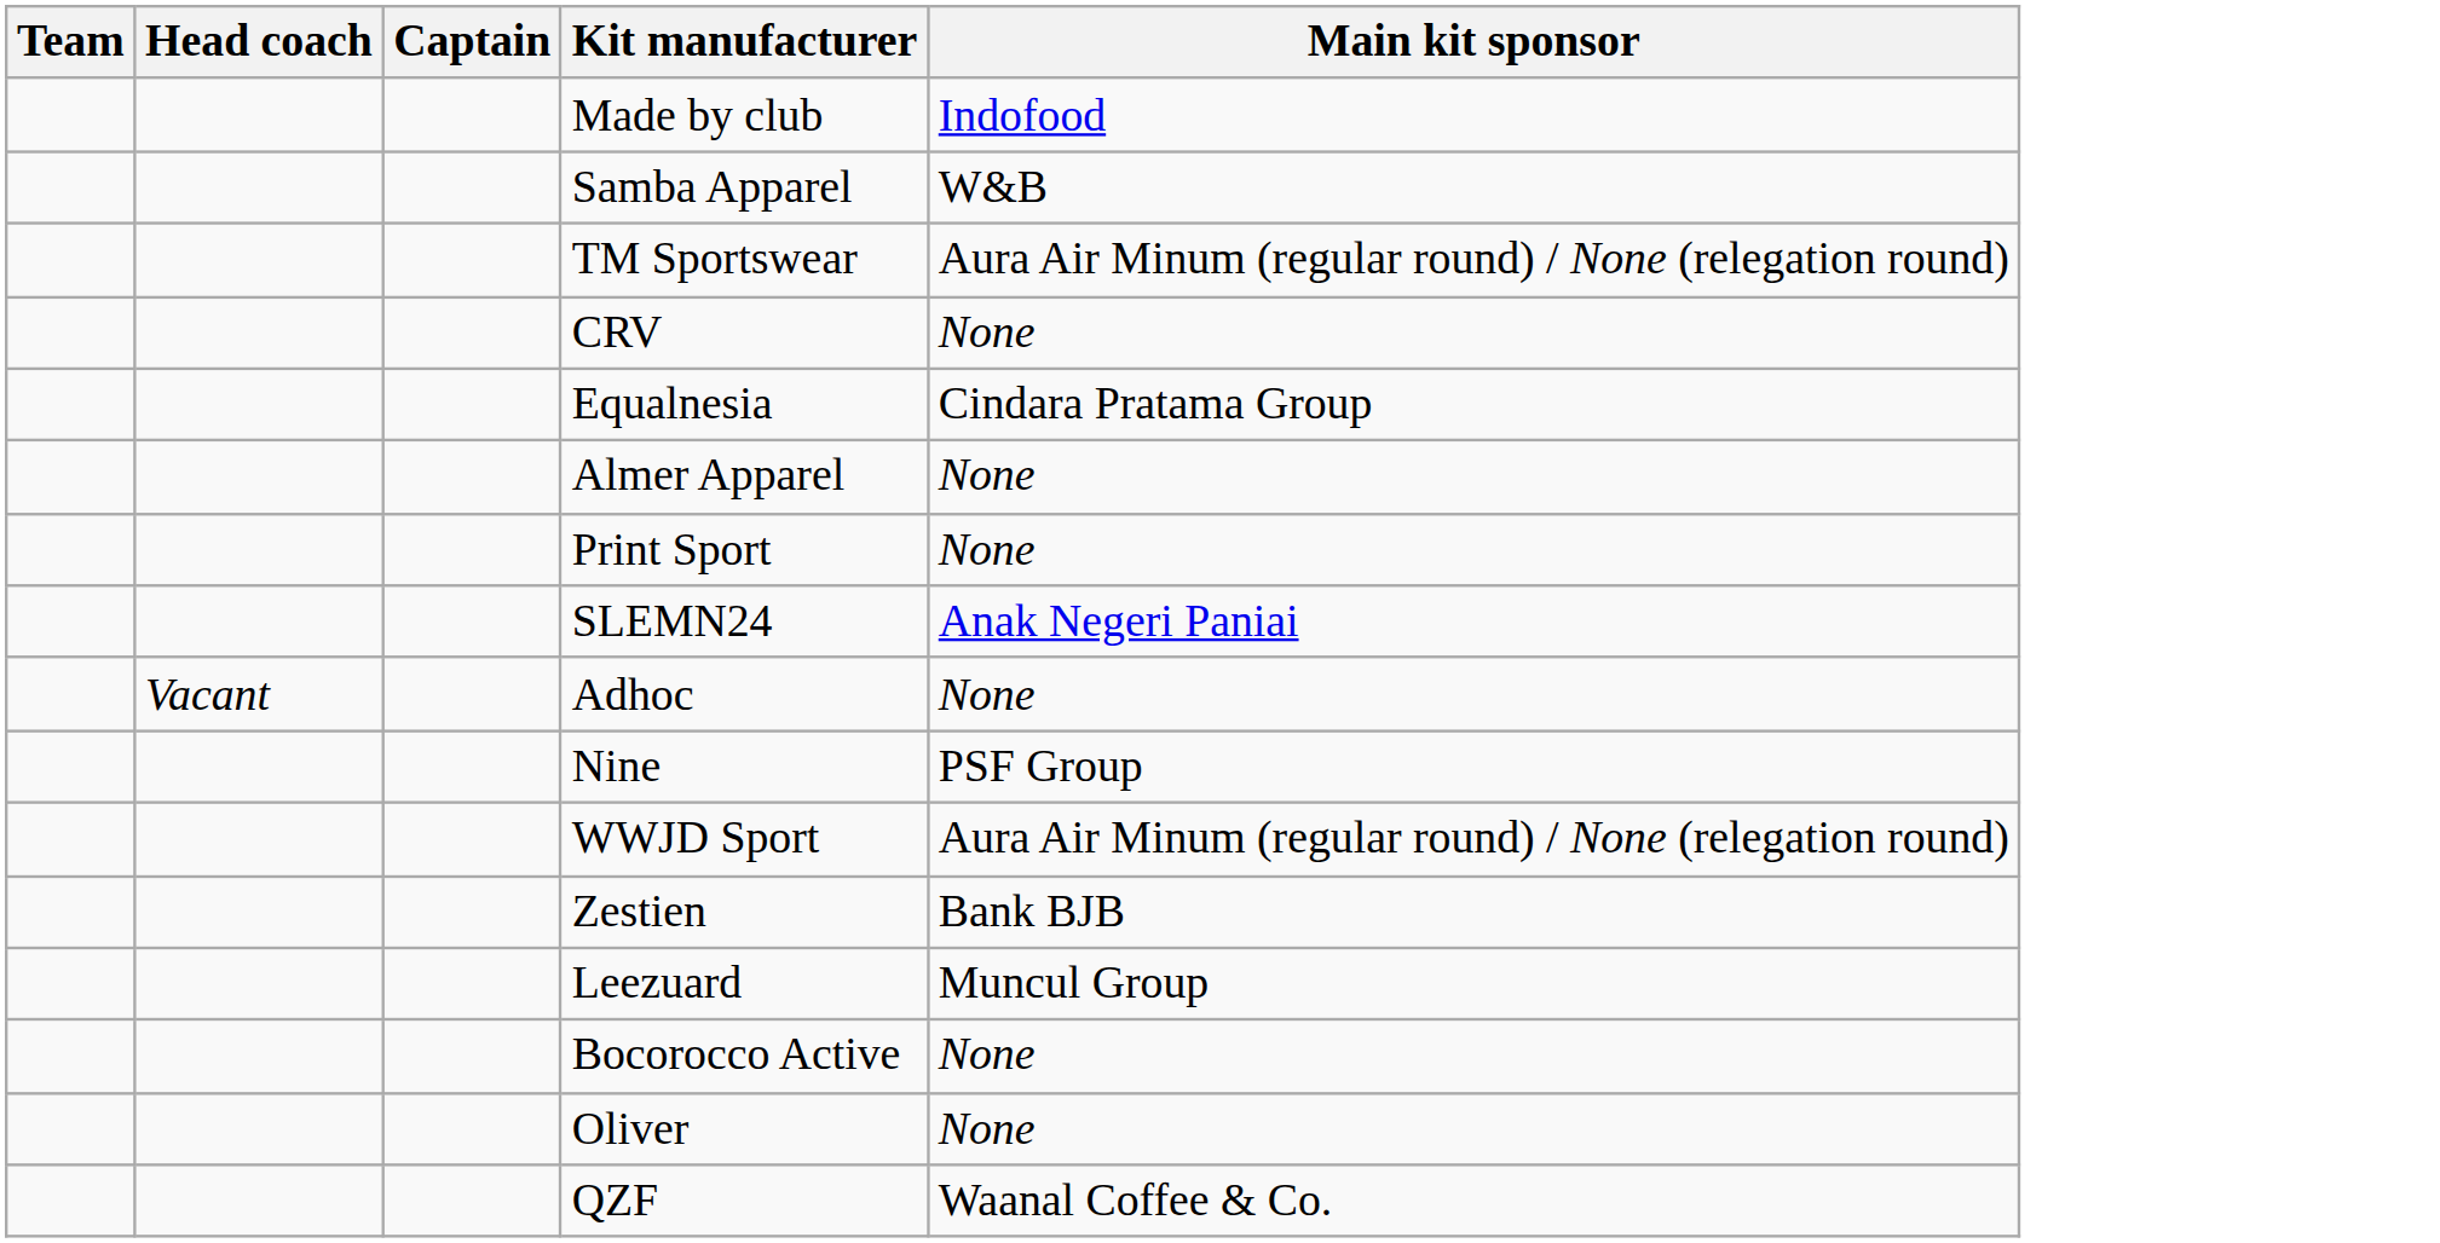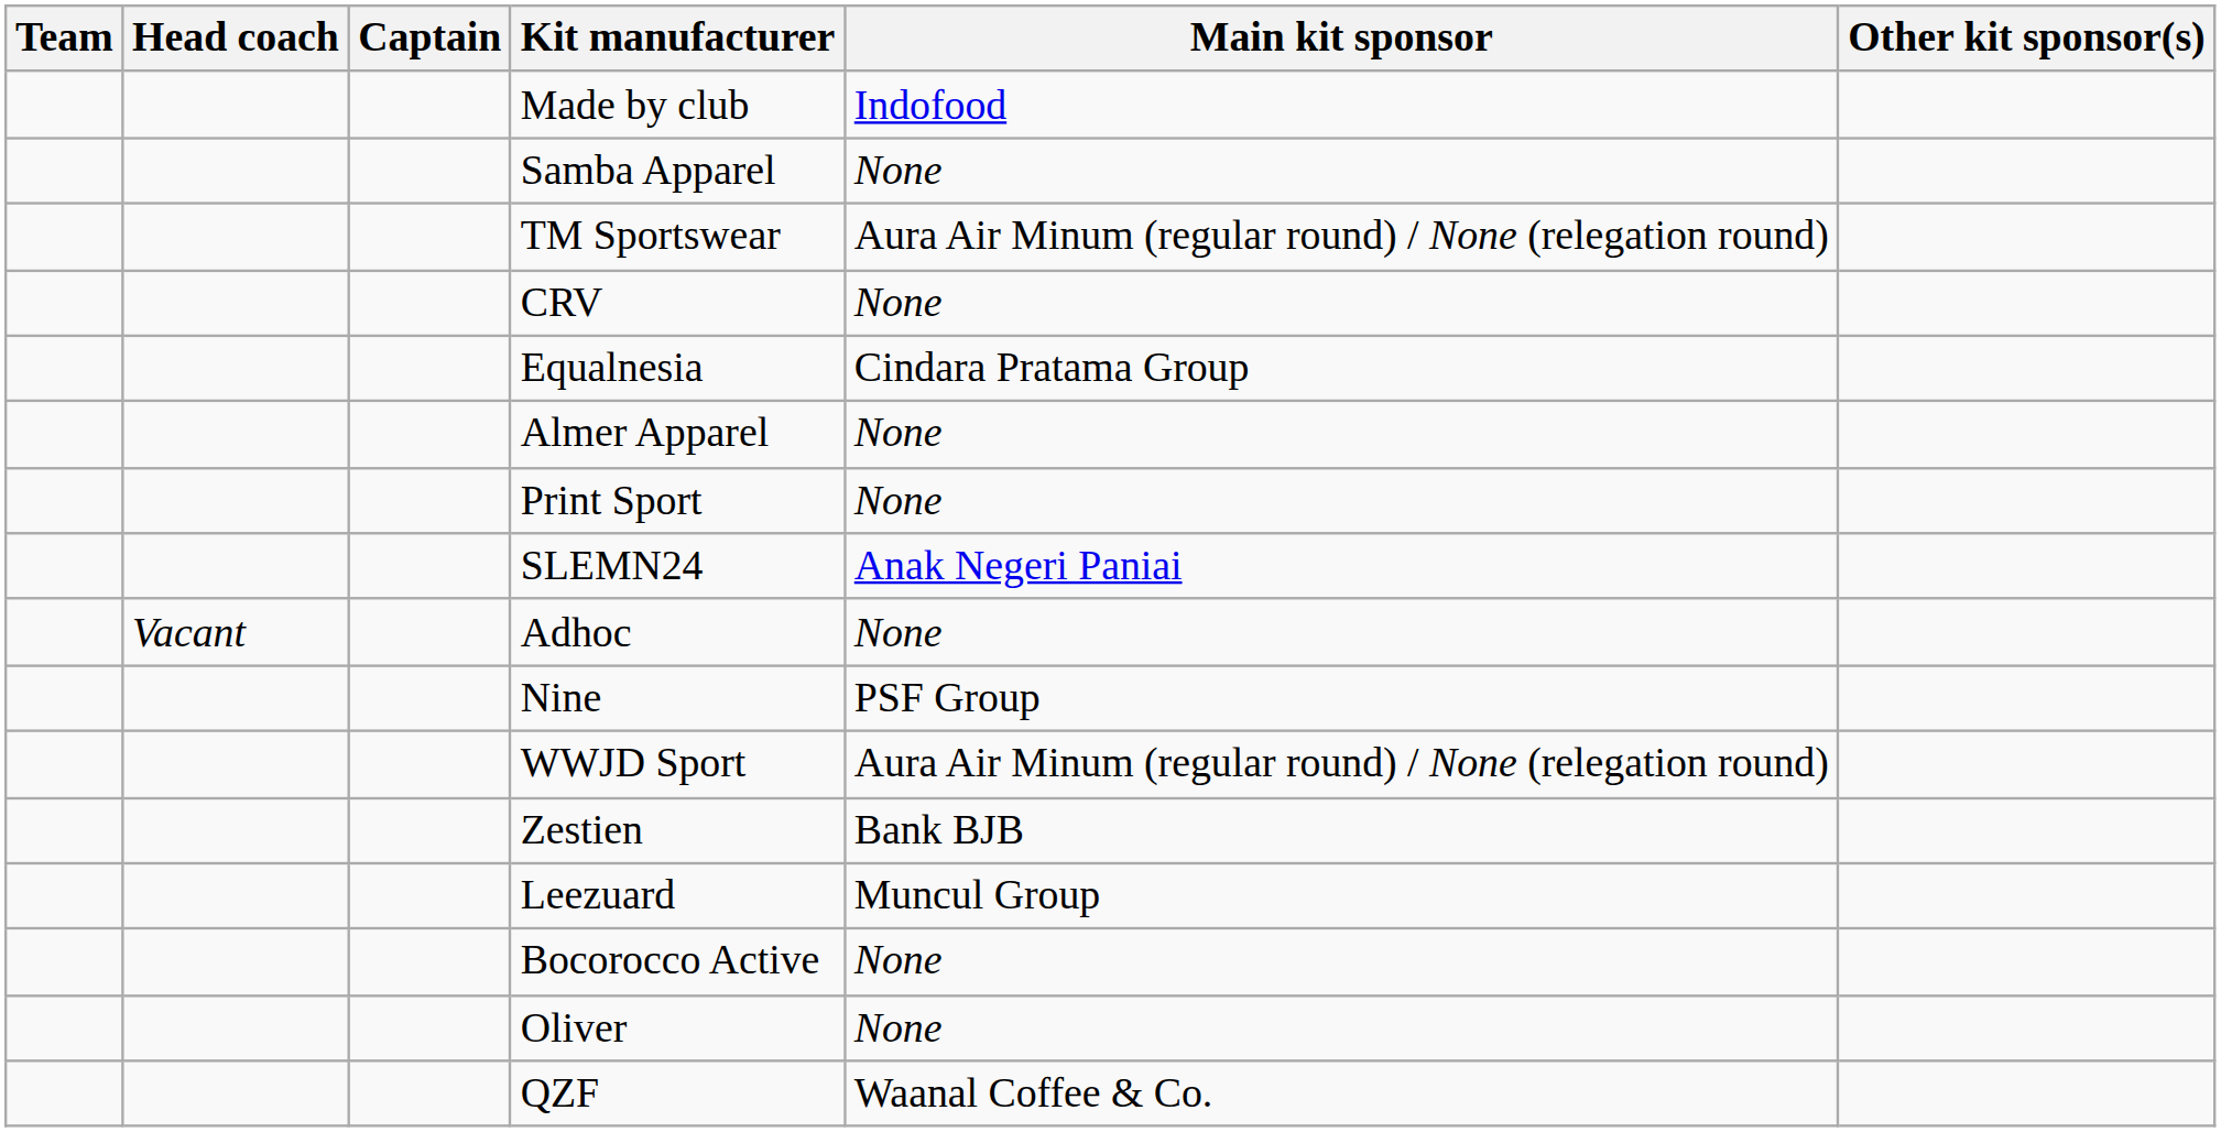 <table class="wikitable">
 <tr>
 <th>Team</th>
 <th>Head coach</th>
 <th>Captain</th>
 <th class="nowrap">Kit manufacturer</th>
 <th>Main kit sponsor</th>
+<th>Other kit sponsor(s)</th>
 </tr>
 <tr>
 <td></td>
 <td></td>
 <td></td>
 <td> Made by club</td>
 <td><a href='#'>Indofood</a></td>
+<td></td>
 </tr>
 <tr>
 <td></td>
 <td></td>
 <td></td>
 <td> Samba Apparel</td>
-<td>W&B</td>
+<td><em>None</em></td>
+<td></td>
 </tr>
 <tr>
 <td></td>
 <td></td>
 <td></td>
 <td> TM Sportswear</td>
 <td>Aura Air Minum (regular round) / <em>None</em> (relegation round)</td>
+<td></td>
 </tr>
 <tr>
 <td></td>
 <td></td>
 <td></td>
 <td> CRV</td>
 <td><em>None</em></td>
+<td></td>
 </tr>
 <tr>
 <td></td>
 <td></td>
 <td></td>
 <td> Equalnesia</td>
 <td>Cindara Pratama Group</td>
+<td></td>
 </tr>
 <tr>
 <td></td>
 <td></td>
 <td></td>
 <td> Almer Apparel</td>
 <td><em>None</em></td>
+<td></td>
 </tr>
 <tr>
 <td></td>
 <td></td>
 <td></td>
 <td> Print Sport</td>
 <td><em>None</em></td>
+<td></td>
 </tr>
 <tr>
 <td></td>
 <td></td>
 <td></td>
 <td> SLEMN24</td>
 <td><a href='#'>Anak Negeri Paniai</a></td>
+<td></td>
 </tr>
 <tr>
 <td></td>
 <td><em>Vacant</em></td>
 <td></td>
 <td> Adhoc</td>
 <td><em>None</em></td>
+<td></td>
 </tr>
 <tr>
 <td></td>
 <td></td>
 <td></td>
 <td> Nine</td>
 <td>PSF Group</td>
+<td></td>
 </tr>
 <tr>
 <td></td>
 <td></td>
 <td></td>
 <td> WWJD Sport</td>
 <td>Aura Air Minum (regular round) / <em>None</em> (relegation round)</td>
+<td></td>
 </tr>
 <tr>
 <td></td>
 <td></td>
 <td></td>
 <td> Zestien</td>
 <td>Bank BJB</td>
+<td></td>
 </tr>
 <tr>
 <td></td>
 <td></td>
 <td></td>
 <td> Leezuard</td>
 <td>Muncul Group</td>
+<td></td>
 </tr>
 <tr>
 <td></td>
 <td></td>
 <td></td>
 <td> Bocorocco Active</td>
 <td><em>None</em></td>
+<td></td>
 </tr>
 <tr>
 <td></td>
 <td></td>
 <td></td>
 <td> Oliver</td>
 <td><em>None</em></td>
+<td></td>
 </tr>
 <tr>
 <td></td>
 <td></td>
 <td></td>
 <td> QZF</td>
 <td>Waanal Coffee & Co.</td>
+<td></td>
 </tr>
 </table>
